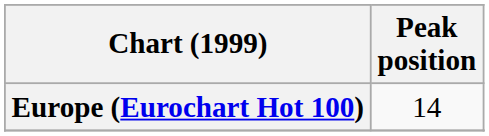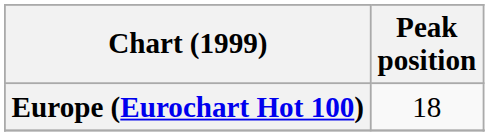 <table class="wikitable sortable plainrowheaders" style="text-align:center">
 <tr>
 <th scope="col">Chart (1999)</th>
 <th scope="col">Peak<br>position</th>
 </tr>
 <tr>
 <th scope="row">Europe (<a href='#'>Eurochart Hot 100</a>)</th>
-<td>14</td>
+<td>18</td>
 </tr>
 <tr>
 </tr>
 <tr>
 </tr>
 <tr>
 </tr>
 <tr>
 </tr>
 </table>
